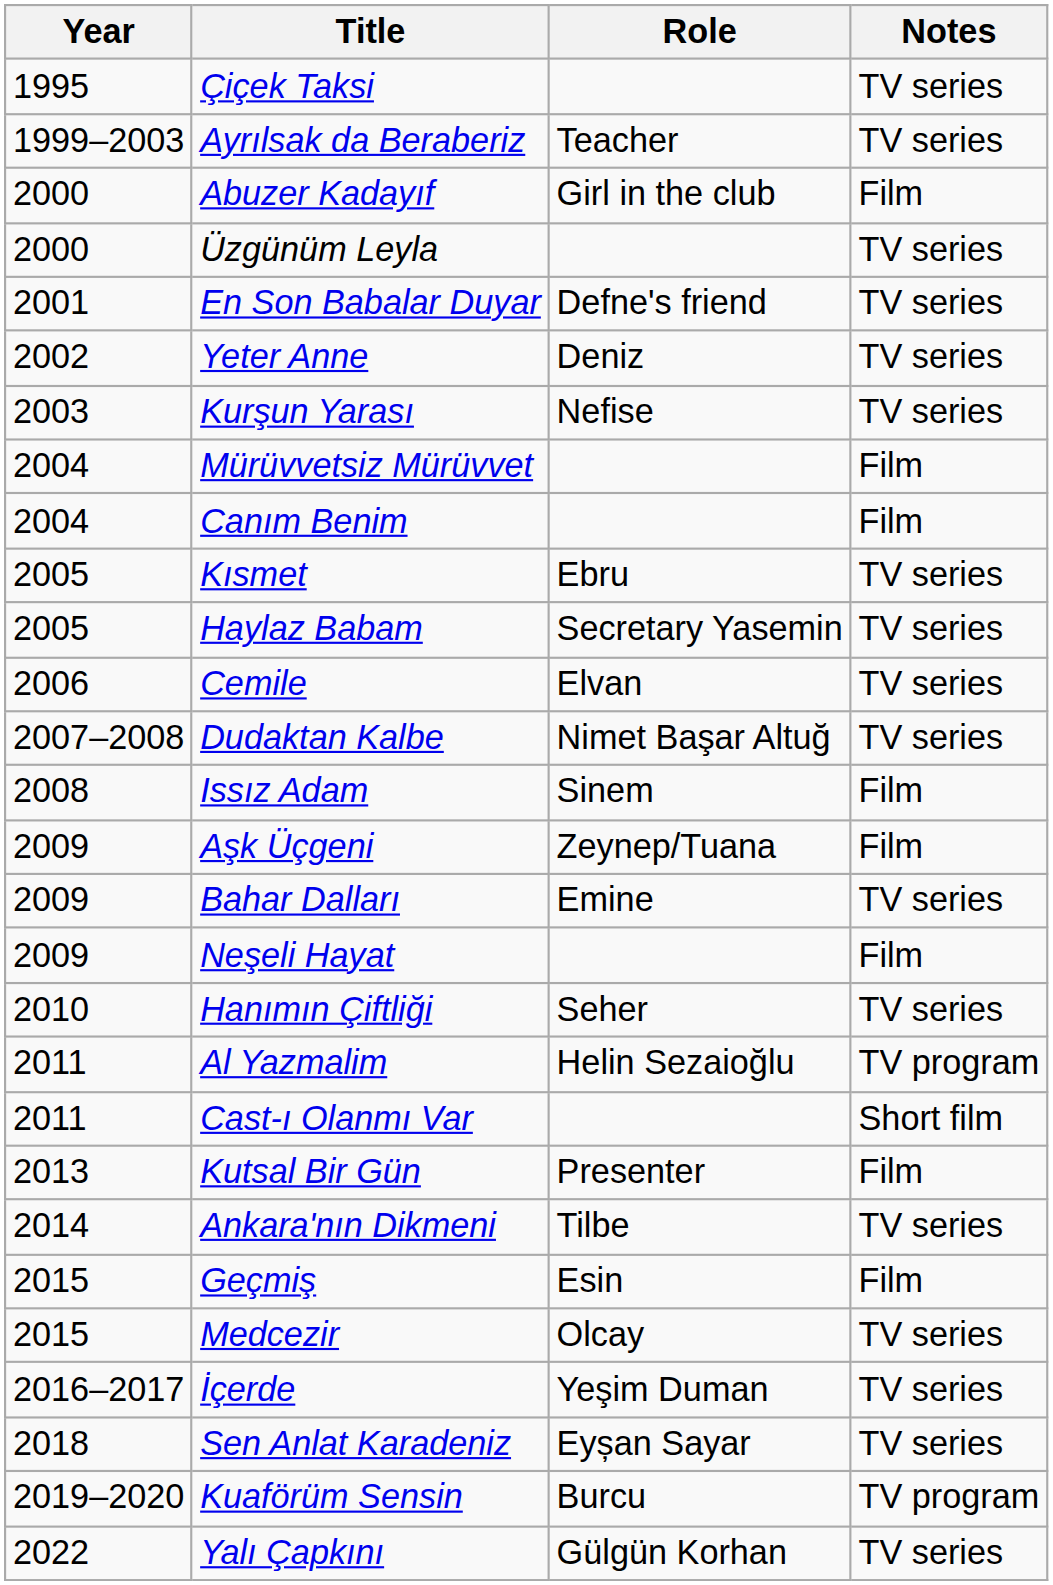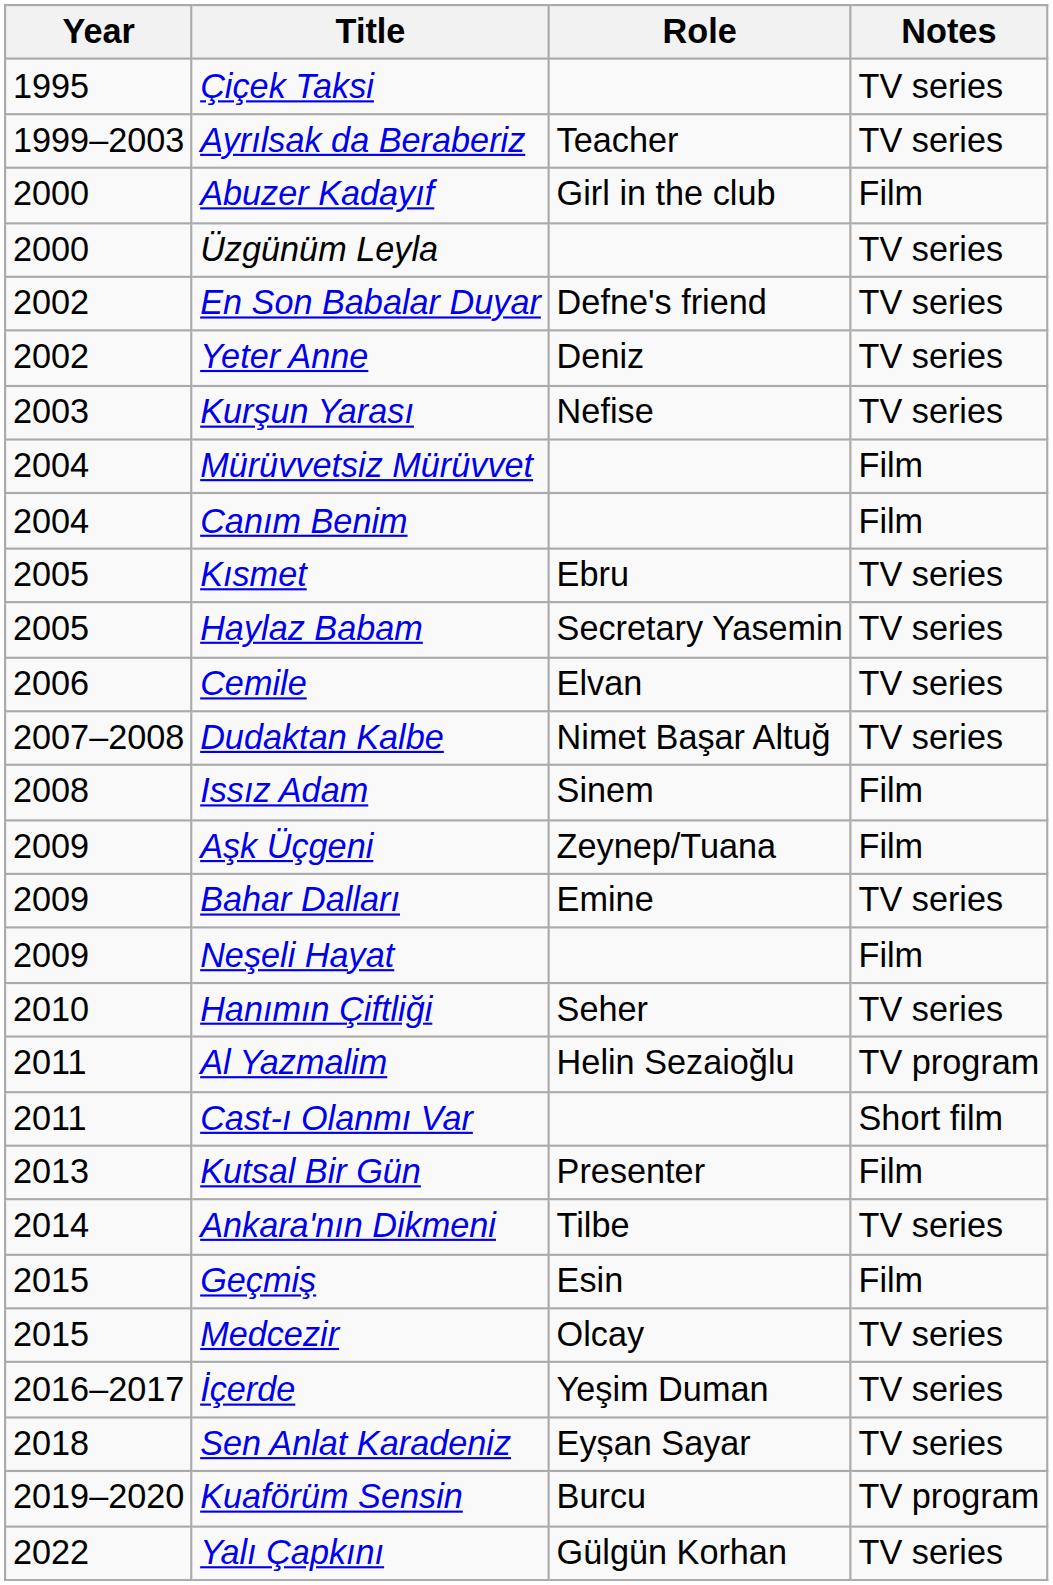 <table class="wikitable sortable">
 <tr>
 <th>Year</th>
 <th>Title</th>
 <th>Role</th>
 <th>Notes</th>
 </tr>
 <tr>
 <td>1995</td>
 <td><em><a href='#'>Çiçek Taksi</a></em></td>
 <td></td>
 <td>TV series</td>
 </tr>
 <tr>
 <td>1999–2003</td>
 <td><em><a href='#'>Ayrılsak da Beraberiz</a></em></td>
 <td>Teacher</td>
 <td>TV series</td>
 </tr>
 <tr>
 <td>2000</td>
 <td><em><a href='#'>Abuzer Kadayıf</a></em></td>
 <td>Girl in the club</td>
 <td>Film</td>
 </tr>
 <tr>
 <td>2000</td>
 <td><em>Üzgünüm Leyla</em></td>
 <td></td>
 <td>TV series</td>
 </tr>
 <tr>
-<td>2001</td>
+<td>2002</td>
 <td><em><a href='#'>En Son Babalar Duyar</a></em></td>
 <td>Defne's friend</td>
 <td>TV series</td>
 </tr>
 <tr>
 <td>2002</td>
 <td><em><a href='#'>Yeter Anne</a></em></td>
 <td>Deniz</td>
 <td>TV series</td>
 </tr>
 <tr>
 <td>2003</td>
 <td><em><a href='#'>Kurşun Yarası</a></em></td>
 <td>Nefise</td>
 <td>TV series</td>
 </tr>
 <tr>
 <td>2004</td>
 <td><em><a href='#'>Mürüvvetsiz Mürüvvet</a></em></td>
 <td></td>
 <td>Film</td>
 </tr>
 <tr>
 <td>2004</td>
 <td><em><a href='#'>Canım Benim</a></em></td>
 <td></td>
 <td>Film</td>
 </tr>
 <tr>
 <td>2005</td>
 <td><em><a href='#'>Kısmet</a></em></td>
 <td>Ebru</td>
 <td>TV series</td>
 </tr>
 <tr>
 <td>2005</td>
 <td><em><a href='#'>Haylaz Babam</a></em></td>
 <td>Secretary Yasemin</td>
 <td>TV series</td>
 </tr>
 <tr>
 <td>2006</td>
 <td><em><a href='#'>Cemile</a></em></td>
 <td>Elvan</td>
 <td>TV series</td>
 </tr>
 <tr>
 <td>2007–2008</td>
 <td><em><a href='#'>Dudaktan Kalbe</a></em></td>
 <td>Nimet Başar Altuğ</td>
 <td>TV series</td>
 </tr>
 <tr>
 <td>2008</td>
 <td><em><a href='#'>Issız Adam</a></em></td>
 <td>Sinem</td>
 <td>Film</td>
 </tr>
 <tr>
 <td>2009</td>
 <td><em><a href='#'>Aşk Üçgeni</a></em></td>
 <td>Zeynep/Tuana</td>
 <td>Film</td>
 </tr>
 <tr>
 <td>2009</td>
 <td><em><a href='#'>Bahar Dalları</a></em></td>
 <td>Emine</td>
 <td>TV series</td>
 </tr>
 <tr>
 <td>2009</td>
 <td><em><a href='#'>Neşeli Hayat</a></em></td>
 <td></td>
 <td>Film</td>
 </tr>
 <tr>
 <td>2010</td>
 <td><em><a href='#'>Hanımın Çiftliği</a></em></td>
 <td>Seher</td>
 <td>TV series</td>
 </tr>
 <tr>
 <td>2011</td>
 <td><em><a href='#'>Al Yazmalim</a></em></td>
 <td>Helin Sezaioğlu</td>
 <td>TV program</td>
 </tr>
 <tr>
 <td>2011</td>
 <td><em><a href='#'>Cast-ı Olanmı Var</a></em></td>
 <td></td>
 <td>Short film</td>
 </tr>
 <tr>
 <td>2013</td>
 <td><em><a href='#'>Kutsal Bir Gün</a></em></td>
 <td>Presenter</td>
 <td>Film</td>
 </tr>
 <tr>
 <td>2014</td>
 <td><em><a href='#'>Ankara'nın Dikmeni</a></em></td>
 <td>Tilbe</td>
 <td>TV series</td>
 </tr>
 <tr>
 <td>2015</td>
 <td><em><a href='#'>Geçmiş</a></em></td>
 <td>Esin</td>
 <td>Film</td>
 </tr>
 <tr>
 <td>2015</td>
 <td><em><a href='#'>Medcezir</a></em></td>
 <td>Olcay</td>
 <td>TV series</td>
 </tr>
 <tr>
 <td>2016–2017</td>
 <td><em><a href='#'>İçerde</a></em></td>
 <td>Yeşim Duman</td>
 <td>TV series</td>
 </tr>
 <tr>
 <td>2018</td>
 <td><em><a href='#'>Sen Anlat Karadeniz</a></em></td>
 <td>Eyșan Sayar</td>
 <td>TV series</td>
 </tr>
 <tr>
 <td>2019–2020</td>
 <td><em><a href='#'>Kuaförüm Sensin</a></em></td>
 <td>Burcu</td>
 <td>TV program</td>
 </tr>
 <tr>
 <td>2022</td>
 <td><em><a href='#'>Yalı Çapkını</a></em></td>
 <td>Gülgün Korhan</td>
 <td>TV series</td>
 </tr>
 </table>
